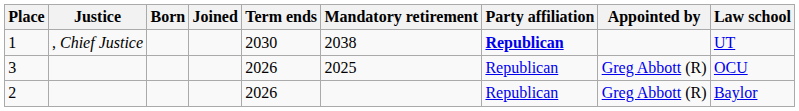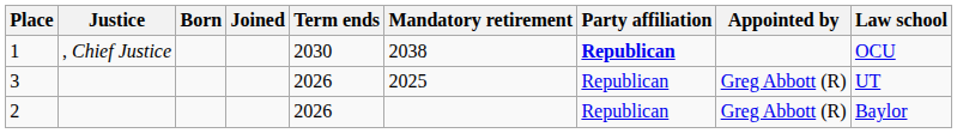 <table class="wikitable sortable">
 <tr>
 <th>Place</th>
 <th>Justice</th>
 <th>Born</th>
 <th>Joined</th>
 <th>Term ends</th>
 <th>Mandatory retirement</th>
 <th>Party affiliation</th>
 <th>Appointed by</th>
 <th>Law school</th>
 </tr>
 <tr>
 <td>1</td>
 <td>, <em>Chief Justice</em></td>
 <td></td>
 <td></td>
 <td>2030</td>
 <td>2038</td>
 <td><strong><a href='#'>Republican</a></strong></td>
 <td></td>
-<td><a href='#'>UT</a></td>
+<td><a href='#'>OCU</a></td>
 </tr>
 <tr>
 <td>3</td>
 <td></td>
 <td></td>
 <td></td>
 <td>2026</td>
 <td>2025</td>
 <td><a href='#'>Republican</a></td>
 <td><a href='#'>Greg Abbott</a> (R)</td>
-<td><a href='#'>OCU</a></td>
+<td><a href='#'>UT</a></td>
 </tr>
 <tr>
 <td>2</td>
 <td></td>
 <td></td>
 <td></td>
 <td>2026</td>
 <td align="center"></td>
 <td><a href='#'>Republican</a></td>
 <td><a href='#'>Greg Abbott</a> (R)</td>
 <td><a href='#'>Baylor</a></td>
 </tr>
 </table>
